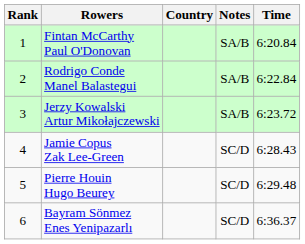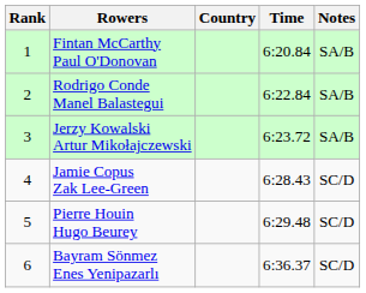 <table class="wikitable" style="text-align:center">
 <tr>
 <th>Rank</th>
 <th>Rowers</th>
 <th>Country</th>
+<th>Time</th>
 <th>Notes</th>
-<th>Time</th>
 </tr>
 <tr bgcolor=ccffcc>
 <td>1</td>
 <td align="left"><a href='#'>Fintan McCarthy</a><br><a href='#'>Paul O'Donovan</a></td>
 <td align="left"></td>
+<td>6:20.84</td>
 <td>SA/B</td>
-<td>6:20.84</td>
 </tr>
 <tr bgcolor=ccffcc>
 <td>2</td>
 <td align="left"><a href='#'>Rodrigo Conde</a><br><a href='#'>Manel Balastegui</a></td>
 <td align="left"></td>
+<td>6:22.84</td>
 <td>SA/B</td>
-<td>6:22.84</td>
 </tr>
 <tr bgcolor=ccffcc>
 <td>3</td>
 <td align="left"><a href='#'>Jerzy Kowalski</a><br><a href='#'>Artur Mikołajczewski</a></td>
 <td align="left"></td>
+<td>6:23.72</td>
 <td>SA/B</td>
-<td>6:23.72</td>
 </tr>
 <tr>
 <td>4</td>
 <td align="left"><a href='#'>Jamie Copus</a><br><a href='#'>Zak Lee-Green</a></td>
 <td align="left"></td>
+<td>6:28.43</td>
 <td>SC/D</td>
-<td>6:28.43</td>
 </tr>
 <tr>
 <td>5</td>
 <td align="left"><a href='#'>Pierre Houin</a><br><a href='#'>Hugo Beurey</a></td>
 <td align="left"></td>
+<td>6:29.48</td>
 <td>SC/D</td>
-<td>6:29.48</td>
 </tr>
 <tr>
 <td>6</td>
 <td align="left"><a href='#'>Bayram Sönmez</a><br><a href='#'>Enes Yenipazarlı</a></td>
 <td align="left"></td>
+<td>6:36.37</td>
 <td>SC/D</td>
-<td>6:36.37</td>
 </tr>
 </table>
